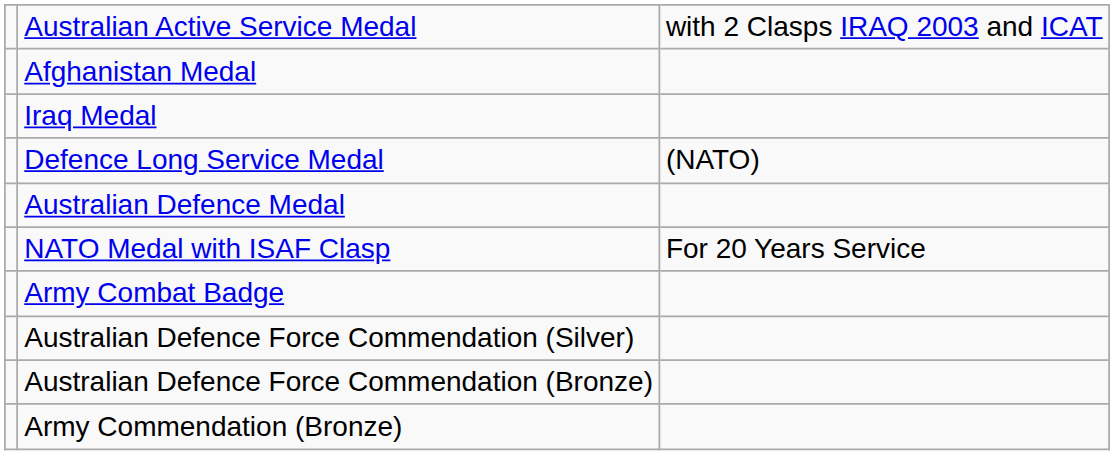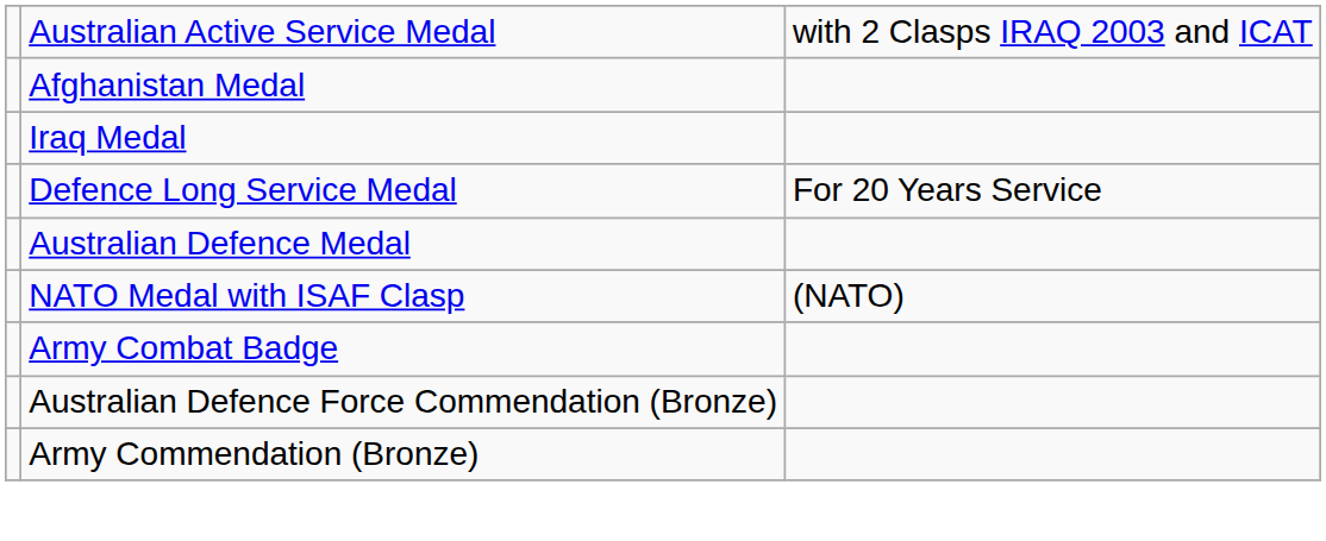 <table class="wikitable">
 <tr>
 <td></td>
 <td><a href='#'>Australian Active Service Medal</a></td>
 <td>with 2 Clasps <a href='#'>IRAQ 2003</a> and <a href='#'>ICAT</a></td>
 </tr>
 <tr>
 <td></td>
 <td><a href='#'>Afghanistan Medal</a></td>
 <td></td>
 </tr>
 <tr>
 <td></td>
 <td><a href='#'>Iraq Medal</a></td>
 <td></td>
 </tr>
 <tr>
 <td></td>
 <td><a href='#'>Defence Long Service Medal</a></td>
-<td>(NATO)</td>
+<td>For 20 Years Service</td>
 </tr>
 <tr>
 <td></td>
 <td><a href='#'>Australian Defence Medal</a></td>
 <td></td>
 </tr>
 <tr>
 <td></td>
 <td><a href='#'>NATO Medal with ISAF Clasp</a></td>
-<td>For 20 Years Service</td>
+<td>(NATO)</td>
 </tr>
 <tr>
 <td></td>
 <td><a href='#'>Army Combat Badge</a></td>
-<td></td>
-</tr>
-<tr>
-<td></td>
-<td>Australian Defence Force Commendation (Silver)</td>
 <td></td>
 </tr>
 <tr>
 <td></td>
 <td>Australian Defence Force Commendation (Bronze)</td>
 <td></td>
 </tr>
 <tr>
 <td></td>
 <td>Army Commendation (Bronze)</td>
 <td></td>
 </tr>
 </table>
